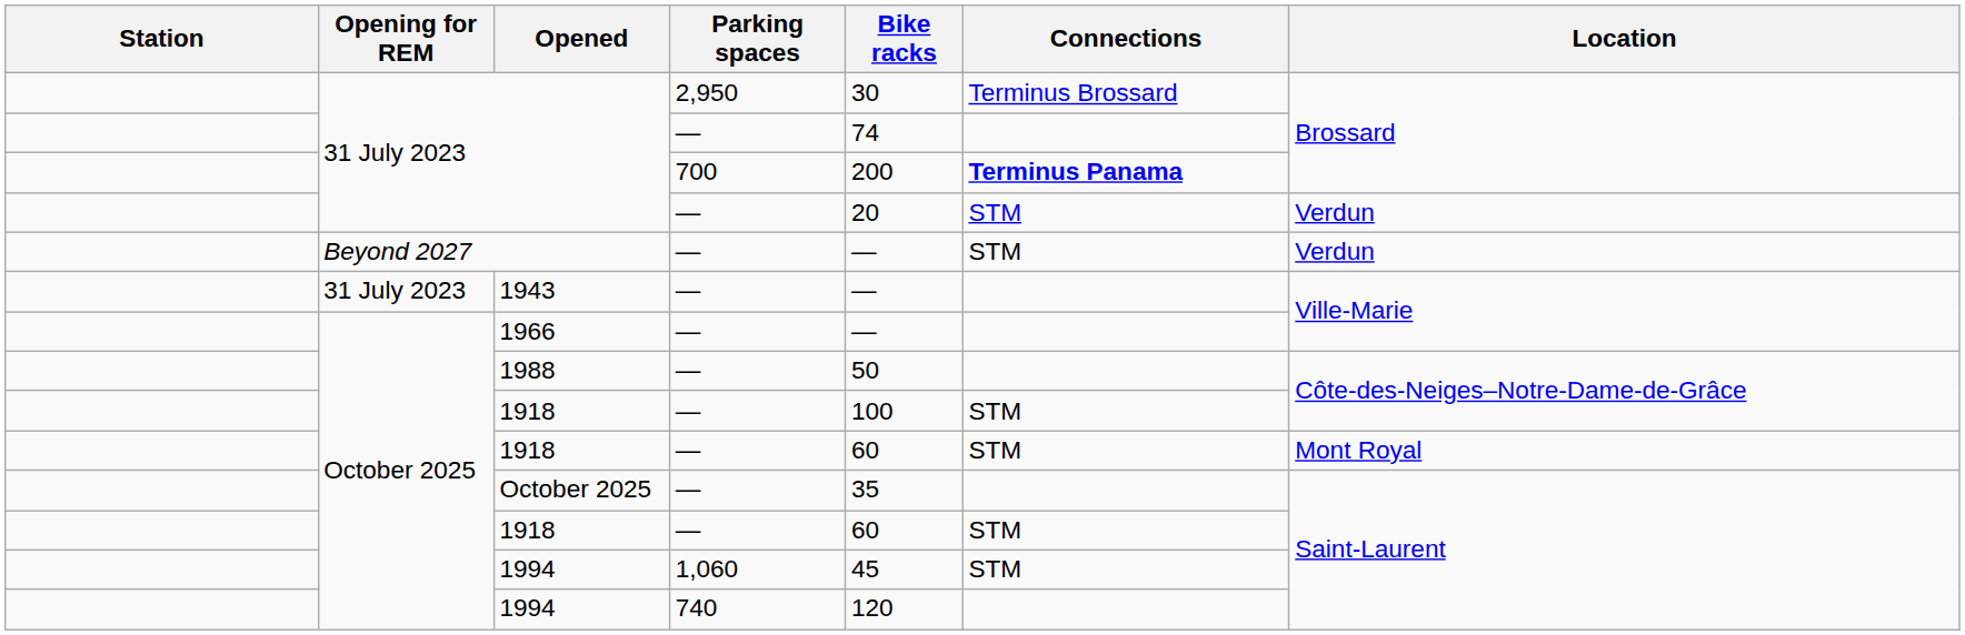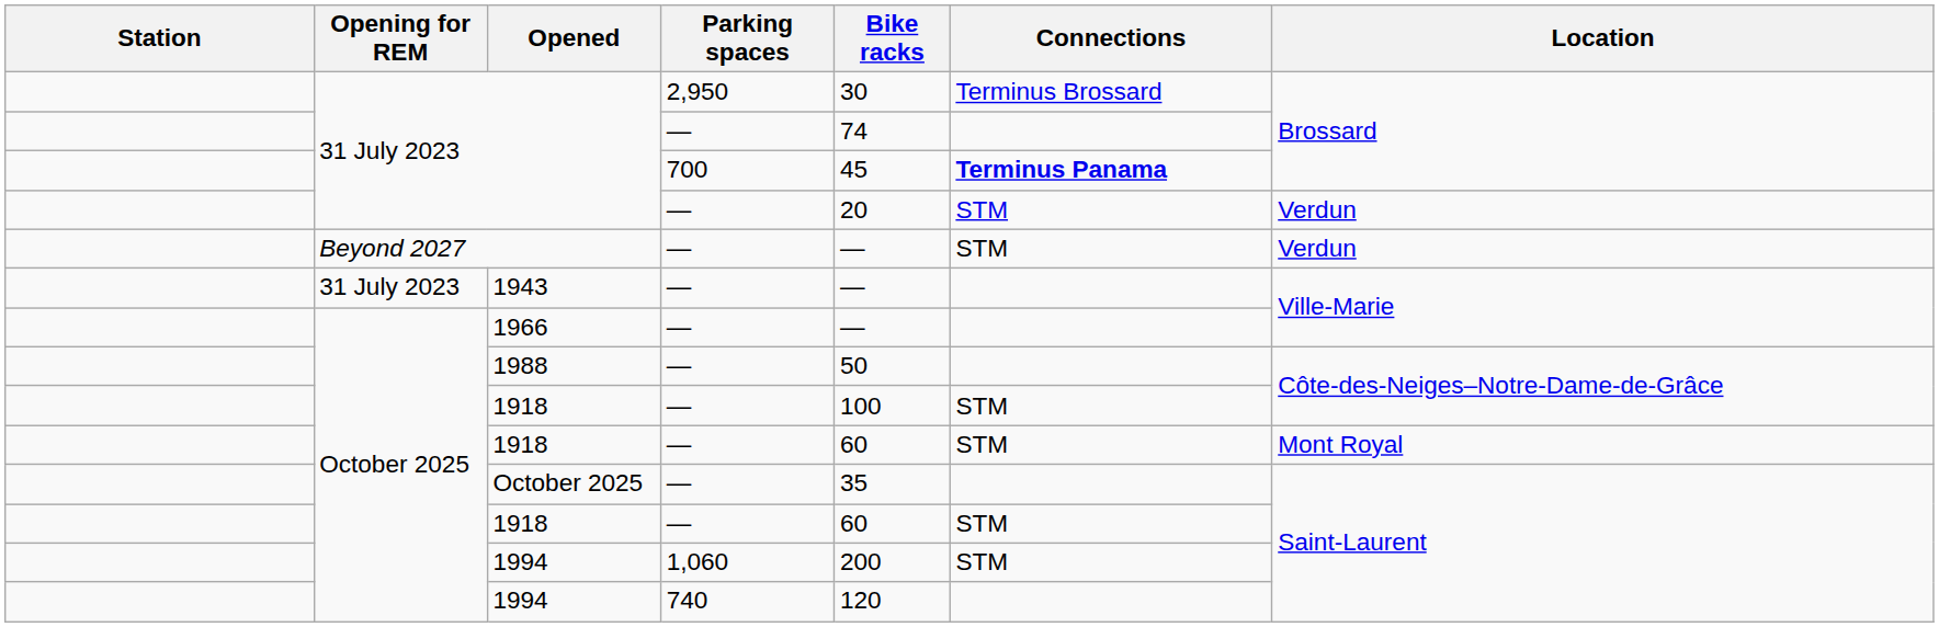 <table class="wikitable">
 <tr>
 <th style="width:16%">Station</th>
 <th style="width:9%">Opening for REM</th>
 <th style="width:9%">Opened</th>
 <th style="width:9%">Parking spaces</th>
 <th style="width:6%"><a href='#'>Bike racks</a></th>
 <th>Connections</th>
 <th>Location</th>
 </tr>
 <tr>
 <td></td>
 <td colspan="2" rowspan="4">31 July 2023</td>
 <td>2,950</td>
 <td>30</td>
 <td> <a href='#'>Terminus Brossard</a></td>
 <td rowspan= "3"><a href='#'>Brossard</a></td>
 </tr>
 <tr>
 <td></td>
 <td>—</td>
 <td>74</td>
 <td></td>
 </tr>
 <tr>
 <td></td>
 <td>700</td>
-<td>200</td>
+<td>45</td>
 <td><strong> <a href='#'>Terminus Panama</a></strong></td>
 </tr>
 <tr>
 <td></td>
 <td>—</td>
 <td>20</td>
 <td> <a href='#'>STM</a></td>
 <td><a href='#'>Verdun</a></td>
 </tr>
 <tr>
 <td></td>
 <td colspan="2"><em>Beyond 2027</em></td>
 <td>—</td>
 <td>—</td>
 <td> STM</td>
 <td><a href='#'>Verdun</a></td>
 </tr>
 <tr>
 <td></td>
 <td>31 July 2023</td>
 <td>1943</td>
 <td>—</td>
 <td>—</td>
 <td></td>
 <td rowspan= "2"><a href='#'>Ville-Marie</a></td>
 </tr>
 <tr>
 <td></td>
 <td rowspan="8">October 2025</td>
 <td>1966</td>
 <td>—</td>
 <td>—</td>
 <td></td>
 </tr>
 <tr>
 <td></td>
 <td>1988</td>
 <td>—</td>
 <td>50</td>
 <td></td>
 <td rowspan= "2"><a href='#'>Côte-des-Neiges–Notre-Dame-de-Grâce</a></td>
 </tr>
 <tr>
 <td></td>
 <td>1918</td>
 <td>—</td>
 <td>100</td>
 <td> STM</td>
 </tr>
 <tr>
 <td></td>
 <td>1918</td>
 <td>—</td>
 <td>60</td>
 <td> STM</td>
 <td><a href='#'>Mont Royal</a></td>
 </tr>
 <tr>
 <td></td>
 <td>October 2025</td>
 <td>—</td>
 <td>35</td>
 <td></td>
 <td rowspan="4"><a href='#'>Saint-Laurent</a></td>
 </tr>
 <tr>
 <td></td>
 <td>1918</td>
 <td>—</td>
 <td>60</td>
 <td> STM</td>
 </tr>
 <tr>
 <td></td>
 <td>1994</td>
 <td>1,060</td>
-<td>45</td>
+<td>200</td>
 <td> STM</td>
 </tr>
 <tr>
 <td></td>
 <td>1994</td>
 <td>740</td>
 <td>120</td>
 <td></td>
 </tr>
 </table>
